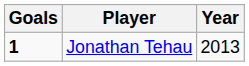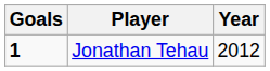 <table class="wikitable">
 <tr>
 <th>Goals</th>
 <th>Player</th>
 <th>Year</th>
 </tr>
 <tr>
 <td><strong>1</strong></td>
 <td><a href='#'>Jonathan Tehau</a></td>
-<td>2013</td>
+<td>2012</td>
 </tr>
 </table>
